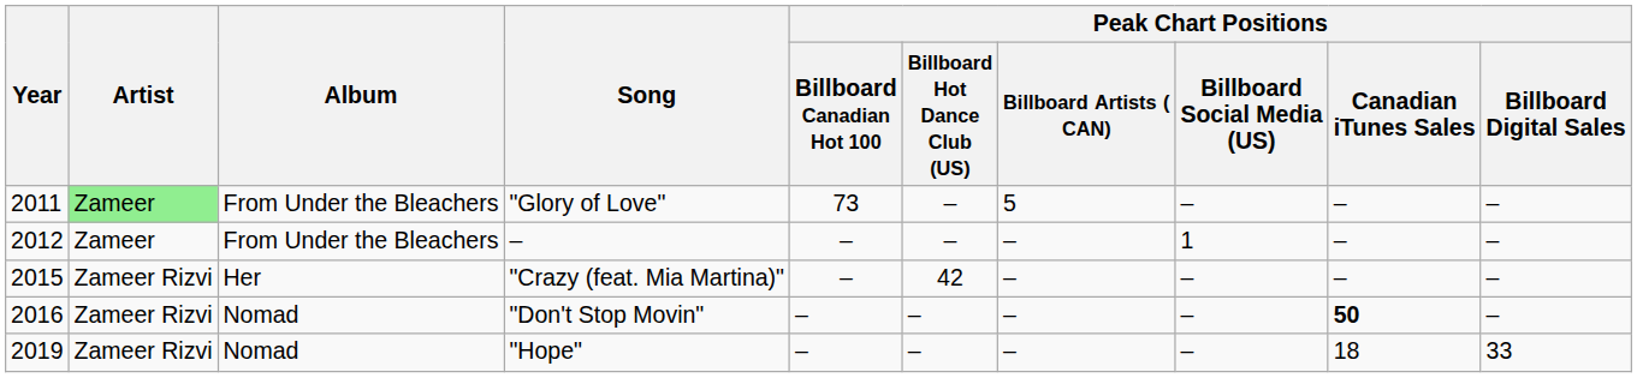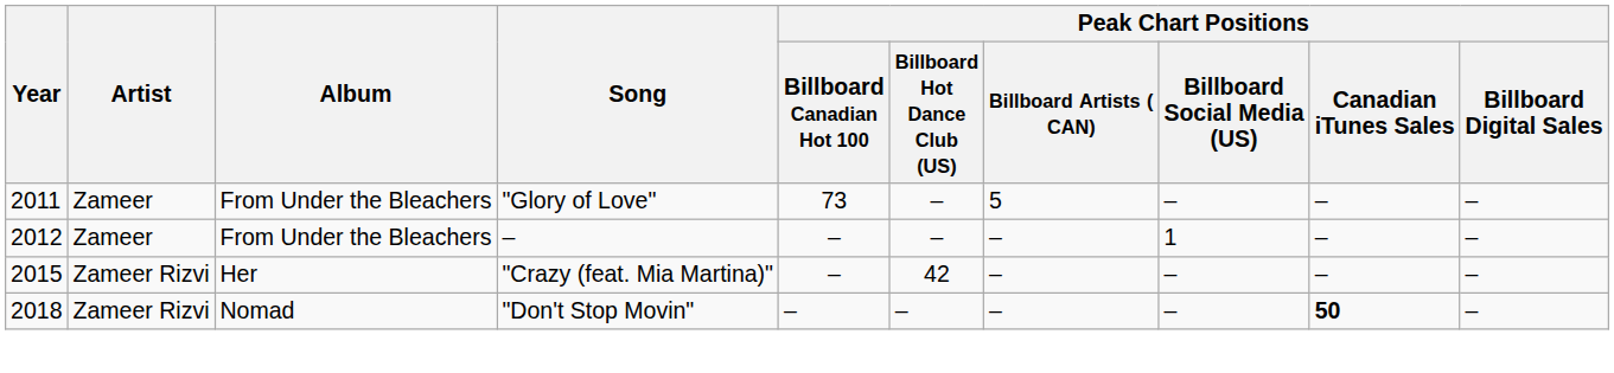 <table class="wikitable">
 <tr>
 <th rowspan="2">Year</th>
 <th rowspan="2">Artist</th>
 <th rowspan="2">Album</th>
 <th rowspan="2">Song</th>
 <th colspan="6">Peak Chart Positions</th>
 </tr>
 <tr>
 <th width="30">Billboard<br><small>Canadian Hot 100</small></th>
 <th width="30"><small>Billboard Hot Dance Club (US)</small></th>
 <th><small>Billboard</small> <small>Artists</small> <small>(</small><br><small>CAN)</small></th>
 <th>Billboard<br>Social Media<br>(US)</th>
 <th>Canadian<br>iTunes Sales</th>
 <th>Billboard<br>Digital Sales</th>
 </tr>
 <tr>
 <td>2011</td>
-<td style="background: lightgreen;">Zameer</td>
+<td>Zameer</td>
 <td>From Under the Bleachers</td>
 <td>"Glory of Love"</td>
 <td style="text-align:center;">73</td>
 <td style="text-align:center;">–</td>
 <td>5</td>
 <td>–</td>
 <td>–</td>
 <td>–</td>
 </tr>
 <tr>
 <td>2012</td>
 <td>Zameer</td>
 <td>From Under the Bleachers</td>
 <td>–</td>
 <td style="text-align:center;">–</td>
 <td style="text-align:center;">–</td>
 <td>–</td>
 <td>1</td>
 <td>–</td>
 <td>–</td>
 </tr>
 <tr>
 <td>2015</td>
 <td>Zameer Rizvi</td>
 <td>Her</td>
 <td>"Crazy (feat. Mia Martina)"</td>
 <td style="text-align:center;">–</td>
 <td style="text-align:center;">42</td>
 <td>–</td>
 <td>–</td>
 <td>–</td>
 <td>–</td>
 </tr>
 <tr>
-<td>2016</td>
+<td>2018</td>
 <td>Zameer Rizvi</td>
 <td>Nomad</td>
 <td>"Don't Stop Movin"<br></td>
 <td>–</td>
 <td>–</td>
 <td>–</td>
 <td>–</td>
 <td><strong>50</strong></td>
 <td>–</td>
 </tr>
-<tr>
-<td>2019</td>
-<td>Zameer Rizvi</td>
-<td>Nomad</td>
-<td>"Hope"</td>
-<td>–</td>
-<td>–</td>
-<td>–</td>
-<td>–</td>
-<td>18</td>
-<td>33</td>
-</tr>
 </table>
